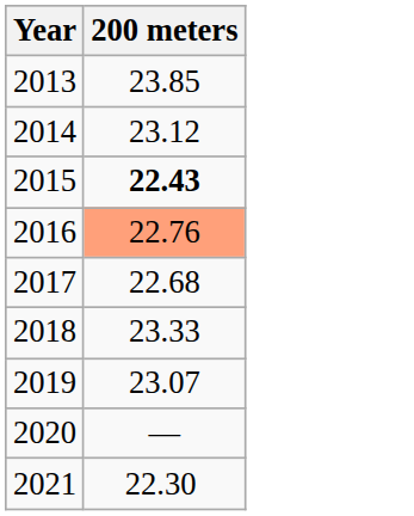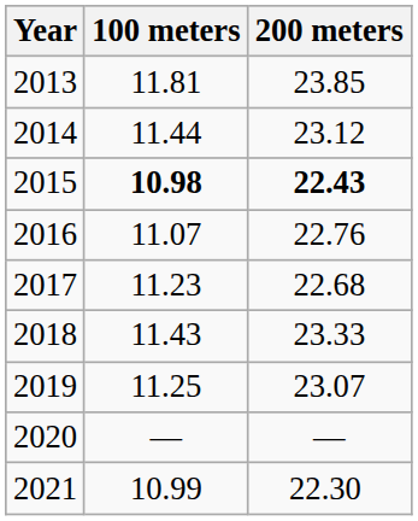 <table class="wikitable sortable" style="text-align: center">
 <tr>
 <th>Year</th>
+<th>100 meters</th>
 <th>200 meters</th>
 </tr>
 <tr>
 <td>2013</td>
+<td>11.81</td>
 <td>23.85</td>
 </tr>
 <tr>
 <td>2014</td>
+<td>11.44</td>
 <td>23.12</td>
 </tr>
 <tr>
 <td>2015</td>
+<td><strong>10.98</strong></td>
 <td><strong>22.43</strong></td>
 </tr>
 <tr>
 <td>2016</td>
-<td style="background: lightsalmon;">22.76</td>
+<td>11.07</td>
+<td>22.76</td>
 </tr>
 <tr>
 <td>2017</td>
+<td>11.23</td>
 <td>22.68</td>
 </tr>
 <tr>
 <td>2018</td>
+<td>11.43</td>
 <td>23.33</td>
 </tr>
 <tr>
 <td>2019</td>
+<td>11.25</td>
 <td>23.07</td>
 </tr>
 <tr>
 <td>2020</td>
 <td data-sort-value=999.99>—</td>
+<td data-sort-value=999.99>—</td>
 </tr>
 <tr>
 <td>2021</td>
+<td>10.99</td>
 <td>22.30 </td>
 </tr>
 </table>
